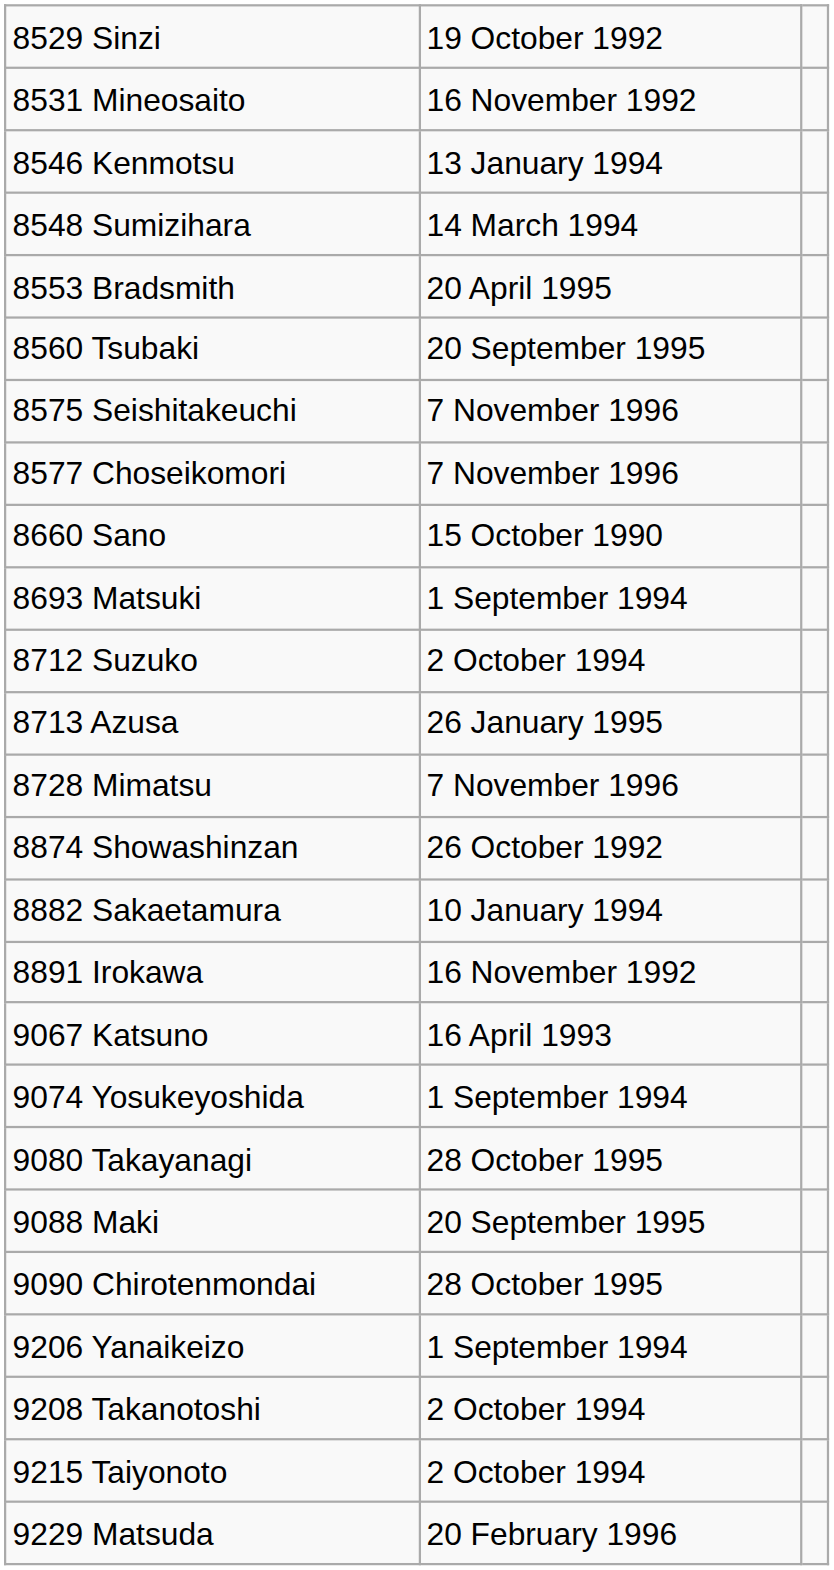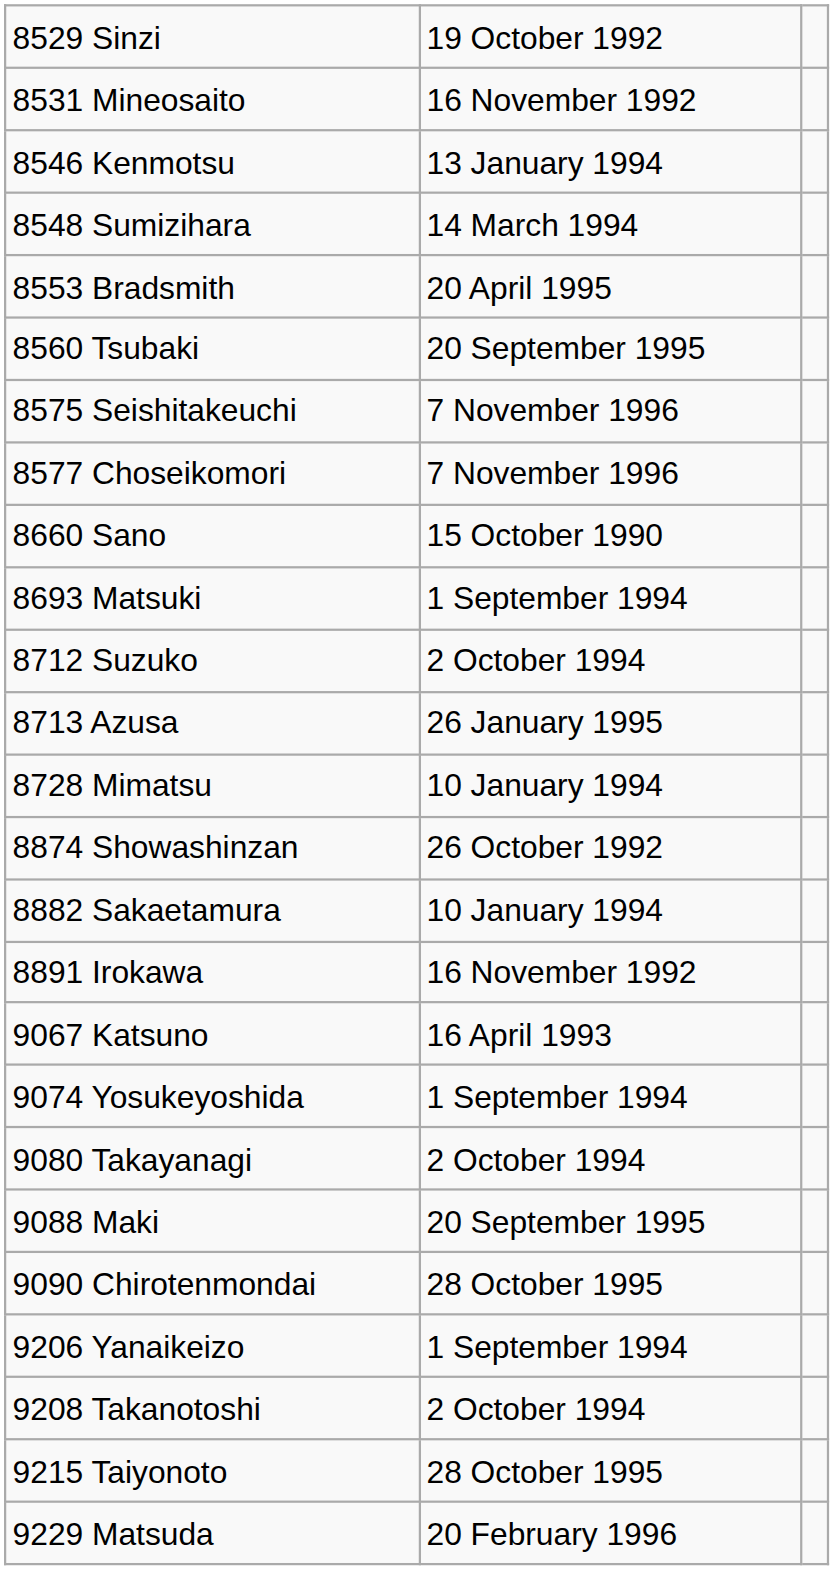 <table class="wikitable" style="font-size: 89%; float: left; width: 26em; margin-right: 1em; height: 700px">
 <tr>
 <td>8529 Sinzi</td>
 <td>19 October 1992</td>
 <td> </td>
 </tr>
 <tr>
 <td>8531 Mineosaito</td>
 <td>16 November 1992</td>
 <td> </td>
 </tr>
 <tr>
 <td>8546 Kenmotsu</td>
 <td>13 January 1994</td>
 <td> </td>
 </tr>
 <tr>
 <td>8548 Sumizihara</td>
 <td>14 March 1994</td>
 <td> </td>
 </tr>
 <tr>
 <td>8553 Bradsmith</td>
 <td>20 April 1995</td>
 <td> </td>
 </tr>
 <tr>
 <td>8560 Tsubaki</td>
 <td>20 September 1995</td>
 <td> </td>
 </tr>
 <tr>
 <td>8575 Seishitakeuchi</td>
 <td>7 November 1996</td>
 <td> </td>
 </tr>
 <tr>
 <td>8577 Choseikomori</td>
 <td>7 November 1996</td>
 <td> </td>
 </tr>
 <tr>
 <td>8660 Sano</td>
 <td>15 October 1990</td>
 <td> </td>
 </tr>
 <tr>
 <td>8693 Matsuki</td>
 <td>1 September 1994</td>
 <td> </td>
 </tr>
 <tr>
 <td>8712 Suzuko</td>
 <td>2 October 1994</td>
 <td> </td>
 </tr>
 <tr>
 <td>8713 Azusa</td>
 <td>26 January 1995</td>
 <td> </td>
 </tr>
 <tr>
 <td>8728 Mimatsu</td>
-<td>7 November 1996</td>
+<td>10 January 1994</td>
 <td> </td>
 </tr>
 <tr>
 <td>8874 Showashinzan</td>
 <td>26 October 1992</td>
 <td> </td>
 </tr>
 <tr>
 <td>8882 Sakaetamura</td>
 <td>10 January 1994</td>
 <td> </td>
 </tr>
 <tr>
 <td>8891 Irokawa</td>
 <td>16 November 1992</td>
 <td> </td>
 </tr>
 <tr>
 <td>9067 Katsuno</td>
 <td>16 April 1993</td>
 <td> </td>
 </tr>
 <tr>
 <td>9074 Yosukeyoshida</td>
 <td>1 September 1994</td>
 <td> </td>
 </tr>
 <tr>
 <td>9080 Takayanagi</td>
-<td>28 October 1995</td>
+<td>2 October 1994</td>
 <td> </td>
 </tr>
 <tr>
 <td>9088 Maki</td>
 <td>20 September 1995</td>
 <td> </td>
 </tr>
 <tr>
 <td>9090 Chirotenmondai</td>
 <td>28 October 1995</td>
 <td> </td>
 </tr>
 <tr>
 <td>9206 Yanaikeizo</td>
 <td>1 September 1994</td>
 <td> </td>
 </tr>
 <tr>
 <td>9208 Takanotoshi</td>
 <td>2 October 1994</td>
 <td> </td>
 </tr>
 <tr>
 <td>9215 Taiyonoto</td>
-<td>2 October 1994</td>
+<td>28 October 1995</td>
 <td> </td>
 </tr>
 <tr>
 <td>9229 Matsuda</td>
 <td>20 February 1996</td>
 <td> </td>
 </tr>
 </table>
